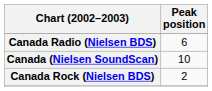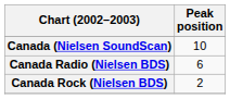 <table class="wikitable sortable plainrowheaders" style="text-align:center">
 <tr>
 <th scope="col">Chart (2002–2003)</th>
 <th scope="col">Peak<br>position</th>
 </tr>
 <tr>
 </tr>
 <tr>
+<th scope="row">Canada (<a href='#'>Nielsen SoundScan</a>)</th>
+<td>10</td>
+</tr>
+<tr>
 <th scope="row">Canada Radio (<a href='#'>Nielsen BDS</a>)</th>
 <td>6</td>
-</tr>
-<tr>
-<th scope="row">Canada (<a href='#'>Nielsen SoundScan</a>)</th>
-<td>10</td>
 </tr>
 <tr>
 <th scope="row">Canada Rock (<a href='#'>Nielsen BDS</a>)</th>
 <td>2</td>
 </tr>
 <tr>
 </tr>
 <tr>
 </tr>
 <tr>
 </tr>
 <tr>
 </tr>
 <tr>
 </tr>
 <tr>
 </tr>
 </table>
